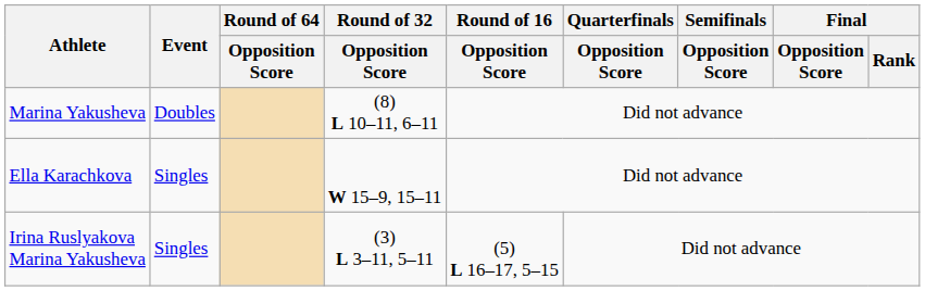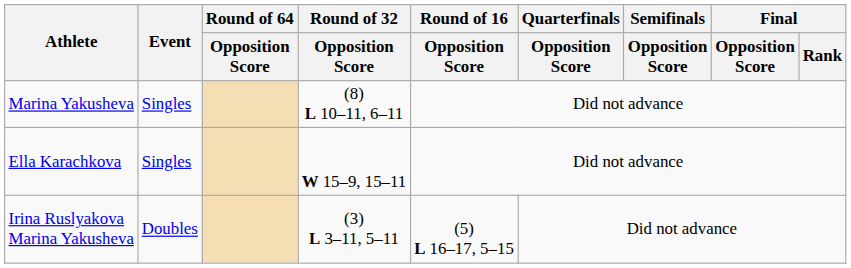 <table class=wikitable style="font-size:90%">
 <tr>
 <th rowspan="2">Athlete</th>
 <th rowspan="2">Event</th>
 <th>Round of 64</th>
 <th>Round of 32</th>
 <th>Round of 16</th>
 <th>Quarterfinals</th>
 <th>Semifinals</th>
 <th colspan="2">Final</th>
 </tr>
 <tr>
 <th>Opposition<br>Score</th>
 <th>Opposition<br>Score</th>
 <th>Opposition<br>Score</th>
 <th>Opposition<br>Score</th>
 <th>Opposition<br>Score</th>
 <th>Opposition<br>Score</th>
 <th>Rank</th>
 </tr>
 <tr>
 <td><a href='#'>Marina Yakusheva</a></td>
-<td><a href='#'>Doubles</a></td>
+<td><a href='#'>Singles</a></td>
 <td colspan = "1" bgcolor="wheat"></td>
 <td align="center"> (8)<br><strong>L</strong> 10–11, 6–11</td>
 <td colspan = "5" align="center">Did not advance</td>
 </tr>
 <tr>
 <td><a href='#'>Ella Karachkova</a></td>
 <td><a href='#'>Singles</a></td>
 <td colspan = "1" bgcolor="wheat"></td>
 <td align="center"><br> <br><strong>W</strong> 15–9, 15–11</td>
 <td colspan = "5" align="center">Did not advance</td>
 </tr>
 <tr>
 <td><a href='#'>Irina Ruslyakova</a><br><a href='#'>Marina Yakusheva</a></td>
-<td><a href='#'>Singles</a></td>
+<td><a href='#'>Doubles</a></td>
 <td colspan = "1" bgcolor="wheat"></td>
 <td align="center"> (3)<br><strong>L</strong> 3–11, 5–11</td>
 <td align="center"> <br> (5)<br><strong>L</strong> 16–17, 5–15</td>
 <td colspan = "4" align="center">Did not advance</td>
 </tr>
 </table>
